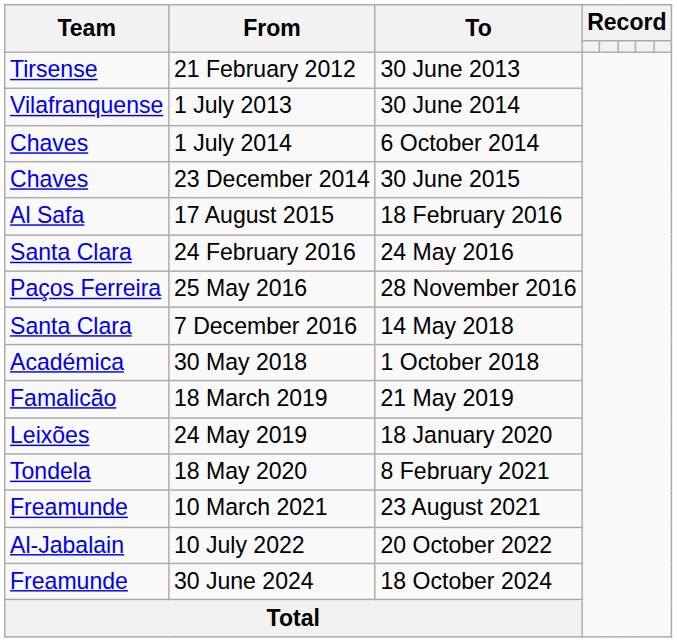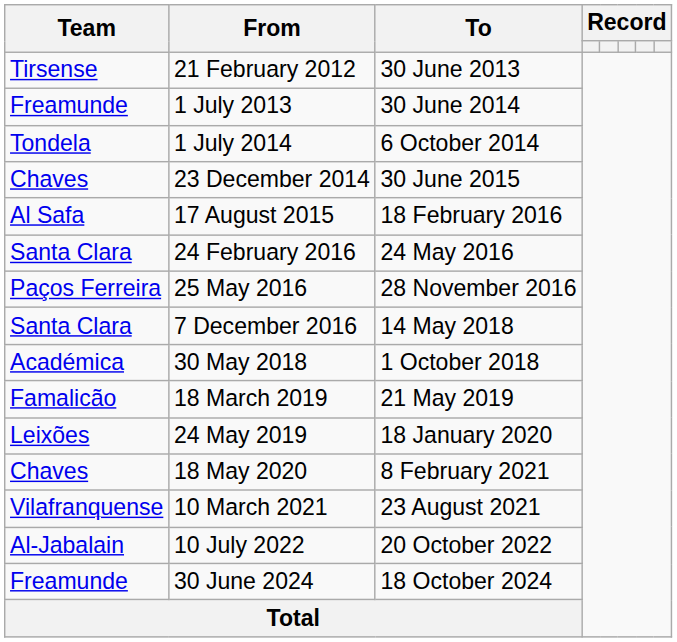 <table class="wikitable" style="text-align:center">
 <tr>
 <th rowspan="2">Team</th>
 <th rowspan="2">From</th>
 <th rowspan="2">To</th>
 <th colspan="5">Record</th>
 </tr>
 <tr>
 <th></th>
 <th></th>
 <th></th>
 <th></th>
 <th></th>
 </tr>
 <tr>
 <td align=left><a href='#'>Tirsense</a></td>
 <td align=left>21 February 2012</td>
 <td align=left>30 June 2013<br></td>
 </tr>
 <tr>
-<td align=left><a href='#'>Vilafranquense</a></td>
+<td align=left><a href='#'>Freamunde</a></td>
 <td align=left>1 July 2013</td>
 <td align=left>30 June 2014<br></td>
 </tr>
 <tr>
-<td align=left><a href='#'>Chaves</a></td>
+<td align=left><a href='#'>Tondela</a></td>
 <td align=left>1 July 2014</td>
 <td align=left>6 October 2014<br></td>
 </tr>
 <tr>
 <td align=left><a href='#'>Chaves</a></td>
 <td align=left>23 December 2014</td>
 <td align=left>30 June 2015<br></td>
 </tr>
 <tr>
 <td align=left><a href='#'>Al Safa</a></td>
 <td align=left>17 August 2015</td>
 <td align=left>18 February 2016<br></td>
 </tr>
 <tr>
 <td align=left><a href='#'>Santa Clara</a></td>
 <td align=left>24 February 2016</td>
 <td align=left>24 May 2016<br></td>
 </tr>
 <tr>
 <td align=left><a href='#'>Paços Ferreira</a></td>
 <td align=left>25 May 2016</td>
 <td align=left>28 November 2016<br></td>
 </tr>
 <tr>
 <td align=left><a href='#'>Santa Clara</a></td>
 <td align=left>7 December 2016</td>
 <td align=left>14 May 2018<br></td>
 </tr>
 <tr>
 <td align=left><a href='#'>Académica</a></td>
 <td align=left>30 May 2018</td>
 <td align=left>1 October 2018<br></td>
 </tr>
 <tr>
 <td align=left><a href='#'>Famalicão</a></td>
 <td align=left>18 March 2019</td>
 <td align=left>21 May 2019<br></td>
 </tr>
 <tr>
 <td align=left><a href='#'>Leixões</a></td>
 <td align=left>24 May 2019</td>
 <td align=left>18 January 2020<br></td>
 </tr>
 <tr>
-<td align=left><a href='#'>Tondela</a></td>
+<td align=left><a href='#'>Chaves</a></td>
 <td align=left>18 May 2020</td>
 <td align=left>8 February 2021<br></td>
 </tr>
 <tr>
-<td align=left><a href='#'>Freamunde</a></td>
+<td align=left><a href='#'>Vilafranquense</a></td>
 <td align=left>10 March 2021</td>
 <td align=left>23 August 2021<br></td>
 </tr>
 <tr>
 <td align=left><a href='#'>Al-Jabalain</a></td>
 <td align=left>10 July 2022</td>
 <td align=left>20 October 2022<br></td>
 </tr>
 <tr>
 <td align=left><a href='#'>Freamunde</a></td>
 <td align=left>30 June 2024</td>
 <td align=left>18 October 2024<br></td>
 </tr>
 <tr>
 <th colspan="3">Total<br></th>
 </tr>
 </table>
